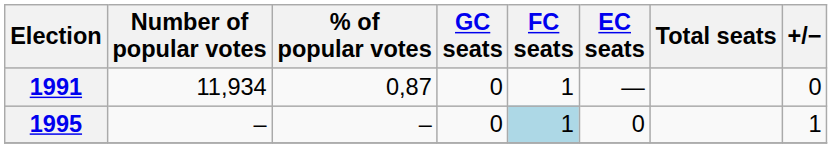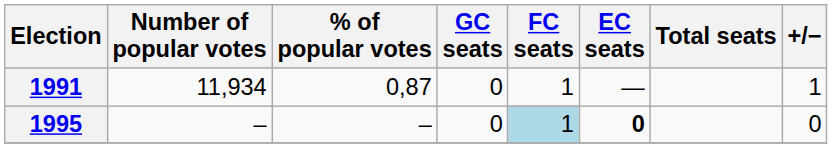 <table class="wikitable" style="text-align: right;">
 <tr align=center>
 <th><strong>Election</strong></th>
 <th>Number of<br>popular votes</th>
 <th>% of<br>popular votes</th>
 <th><a href='#'>GC</a><br>seats</th>
 <th><a href='#'>FC</a><br>seats</th>
 <th><a href='#'>EC</a><br>seats</th>
 <th>Total seats</th>
 <th>+/−</th>
 </tr>
 <tr>
 <th><a href='#'>1991</a></th>
 <td>11,934</td>
 <td>0,87</td>
 <td>0</td>
 <td>1</td>
 <td>—</td>
 <td></td>
-<td>0</td>
+<td>1</td>
 </tr>
 <tr>
 <th><a href='#'>1995</a></th>
 <td>–</td>
 <td>–</td>
 <td>0</td>
 <td style="background: lightblue;">1</td>
+<td><strong>0</strong></td>
+<td></td>
 <td>0</td>
-<td></td>
-<td>1</td>
 </tr>
 <tr>
 </tr>
 </table>
